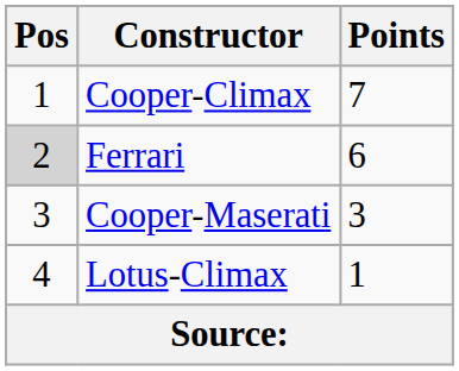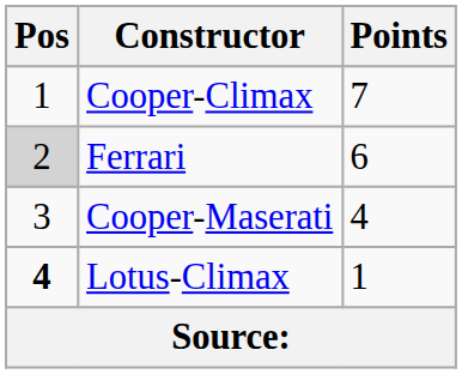 <table class="wikitable" style="font-size: 95%;">
 <tr>
 <th>Pos</th>
 <th>Constructor</th>
 <th>Points</th>
 </tr>
 <tr>
 <td align=center>1</td>
 <td> <a href='#'>Cooper</a>-<a href='#'>Climax</a></td>
 <td align=left>7</td>
 </tr>
 <tr>
 <td align=center style="background: lightgrey;">2</td>
 <td> <a href='#'>Ferrari</a></td>
 <td align=left>6</td>
 </tr>
 <tr>
 <td align=center>3</td>
 <td> <a href='#'>Cooper</a>-<a href='#'>Maserati</a></td>
-<td align=left>3</td>
+<td align=left>4</td>
 </tr>
 <tr>
-<td align=center>4</td>
+<td align=center><strong>4</strong></td>
 <td> <a href='#'>Lotus</a>-<a href='#'>Climax</a></td>
 <td align=left>1</td>
 </tr>
 <tr>
 <th colspan=3>Source:</th>
 </tr>
 </table>
